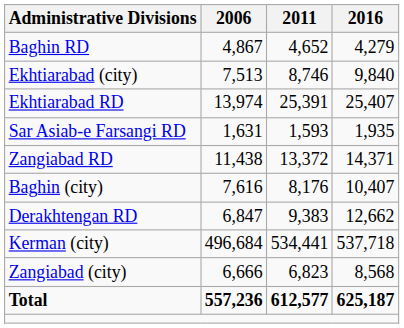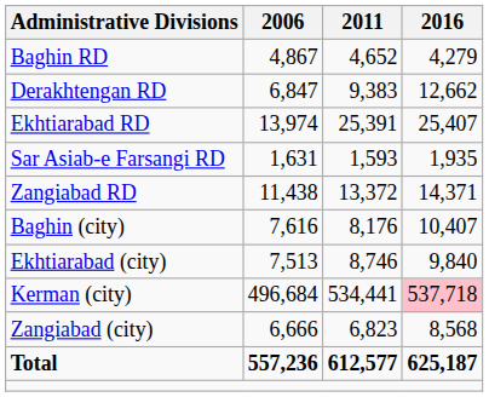 <table class="wikitable">
 <tr>
 <th>Administrative Divisions</th>
 <th>2006</th>
 <th>2011</th>
 <th>2016</th>
 </tr>
 <tr>
 <td><a href='#'>Baghin RD</a></td>
 <td style="text-align: right;">4,867</td>
 <td style="text-align: right;">4,652</td>
 <td style="text-align: right;">4,279</td>
 </tr>
 <tr>
-<td><a href='#'>Ekhtiarabad</a> (city)</td>
-<td style="text-align: right;">7,513</td>
-<td style="text-align: right;">8,746</td>
-<td style="text-align: right;">9,840</td>
+<td><a href='#'>Derakhtengan RD</a></td>
+<td style="text-align: right;">6,847</td>
+<td style="text-align: right;">9,383</td>
+<td style="text-align: right;">12,662</td>
 </tr>
 <tr>
 <td><a href='#'>Ekhtiarabad RD</a></td>
 <td style="text-align: right;">13,974</td>
 <td style="text-align: right;">25,391</td>
 <td style="text-align: right;">25,407</td>
 </tr>
 <tr>
 <td><a href='#'>Sar Asiab-e Farsangi RD</a></td>
 <td style="text-align: right;">1,631</td>
 <td style="text-align: right;">1,593</td>
 <td style="text-align: right;">1,935</td>
 </tr>
 <tr>
 <td><a href='#'>Zangiabad RD</a></td>
 <td style="text-align: right;">11,438</td>
 <td style="text-align: right;">13,372</td>
 <td style="text-align: right;">14,371</td>
 </tr>
 <tr>
 <td><a href='#'>Baghin</a> (city)</td>
 <td style="text-align: right;">7,616</td>
 <td style="text-align: right;">8,176</td>
 <td style="text-align: right;">10,407</td>
 </tr>
 <tr>
-<td><a href='#'>Derakhtengan RD</a></td>
-<td style="text-align: right;">6,847</td>
-<td style="text-align: right;">9,383</td>
-<td style="text-align: right;">12,662</td>
+<td><a href='#'>Ekhtiarabad</a> (city)</td>
+<td style="text-align: right;">7,513</td>
+<td style="text-align: right;">8,746</td>
+<td style="text-align: right;">9,840</td>
 </tr>
 <tr>
 <td><a href='#'>Kerman</a> (city)</td>
 <td style="text-align: right;">496,684</td>
 <td style="text-align: right;">534,441</td>
-<td style="text-align: right;">537,718</td>
+<td style="background: pink; text-align: right;">537,718</td>
 </tr>
 <tr>
 <td><a href='#'>Zangiabad</a> (city)</td>
 <td style="text-align: right;">6,666</td>
 <td style="text-align: right;">6,823</td>
 <td style="text-align: right;">8,568</td>
 </tr>
 <tr>
 <td><strong>Total</strong></td>
 <td style="text-align: right;"><strong>557,236</strong></td>
 <td style="text-align: right;"><strong>612,577</strong></td>
 <td style="text-align: right;"><strong>625,187</strong></td>
 </tr>
 <tr>
 <td colspan=4></td>
 </tr>
 </table>
